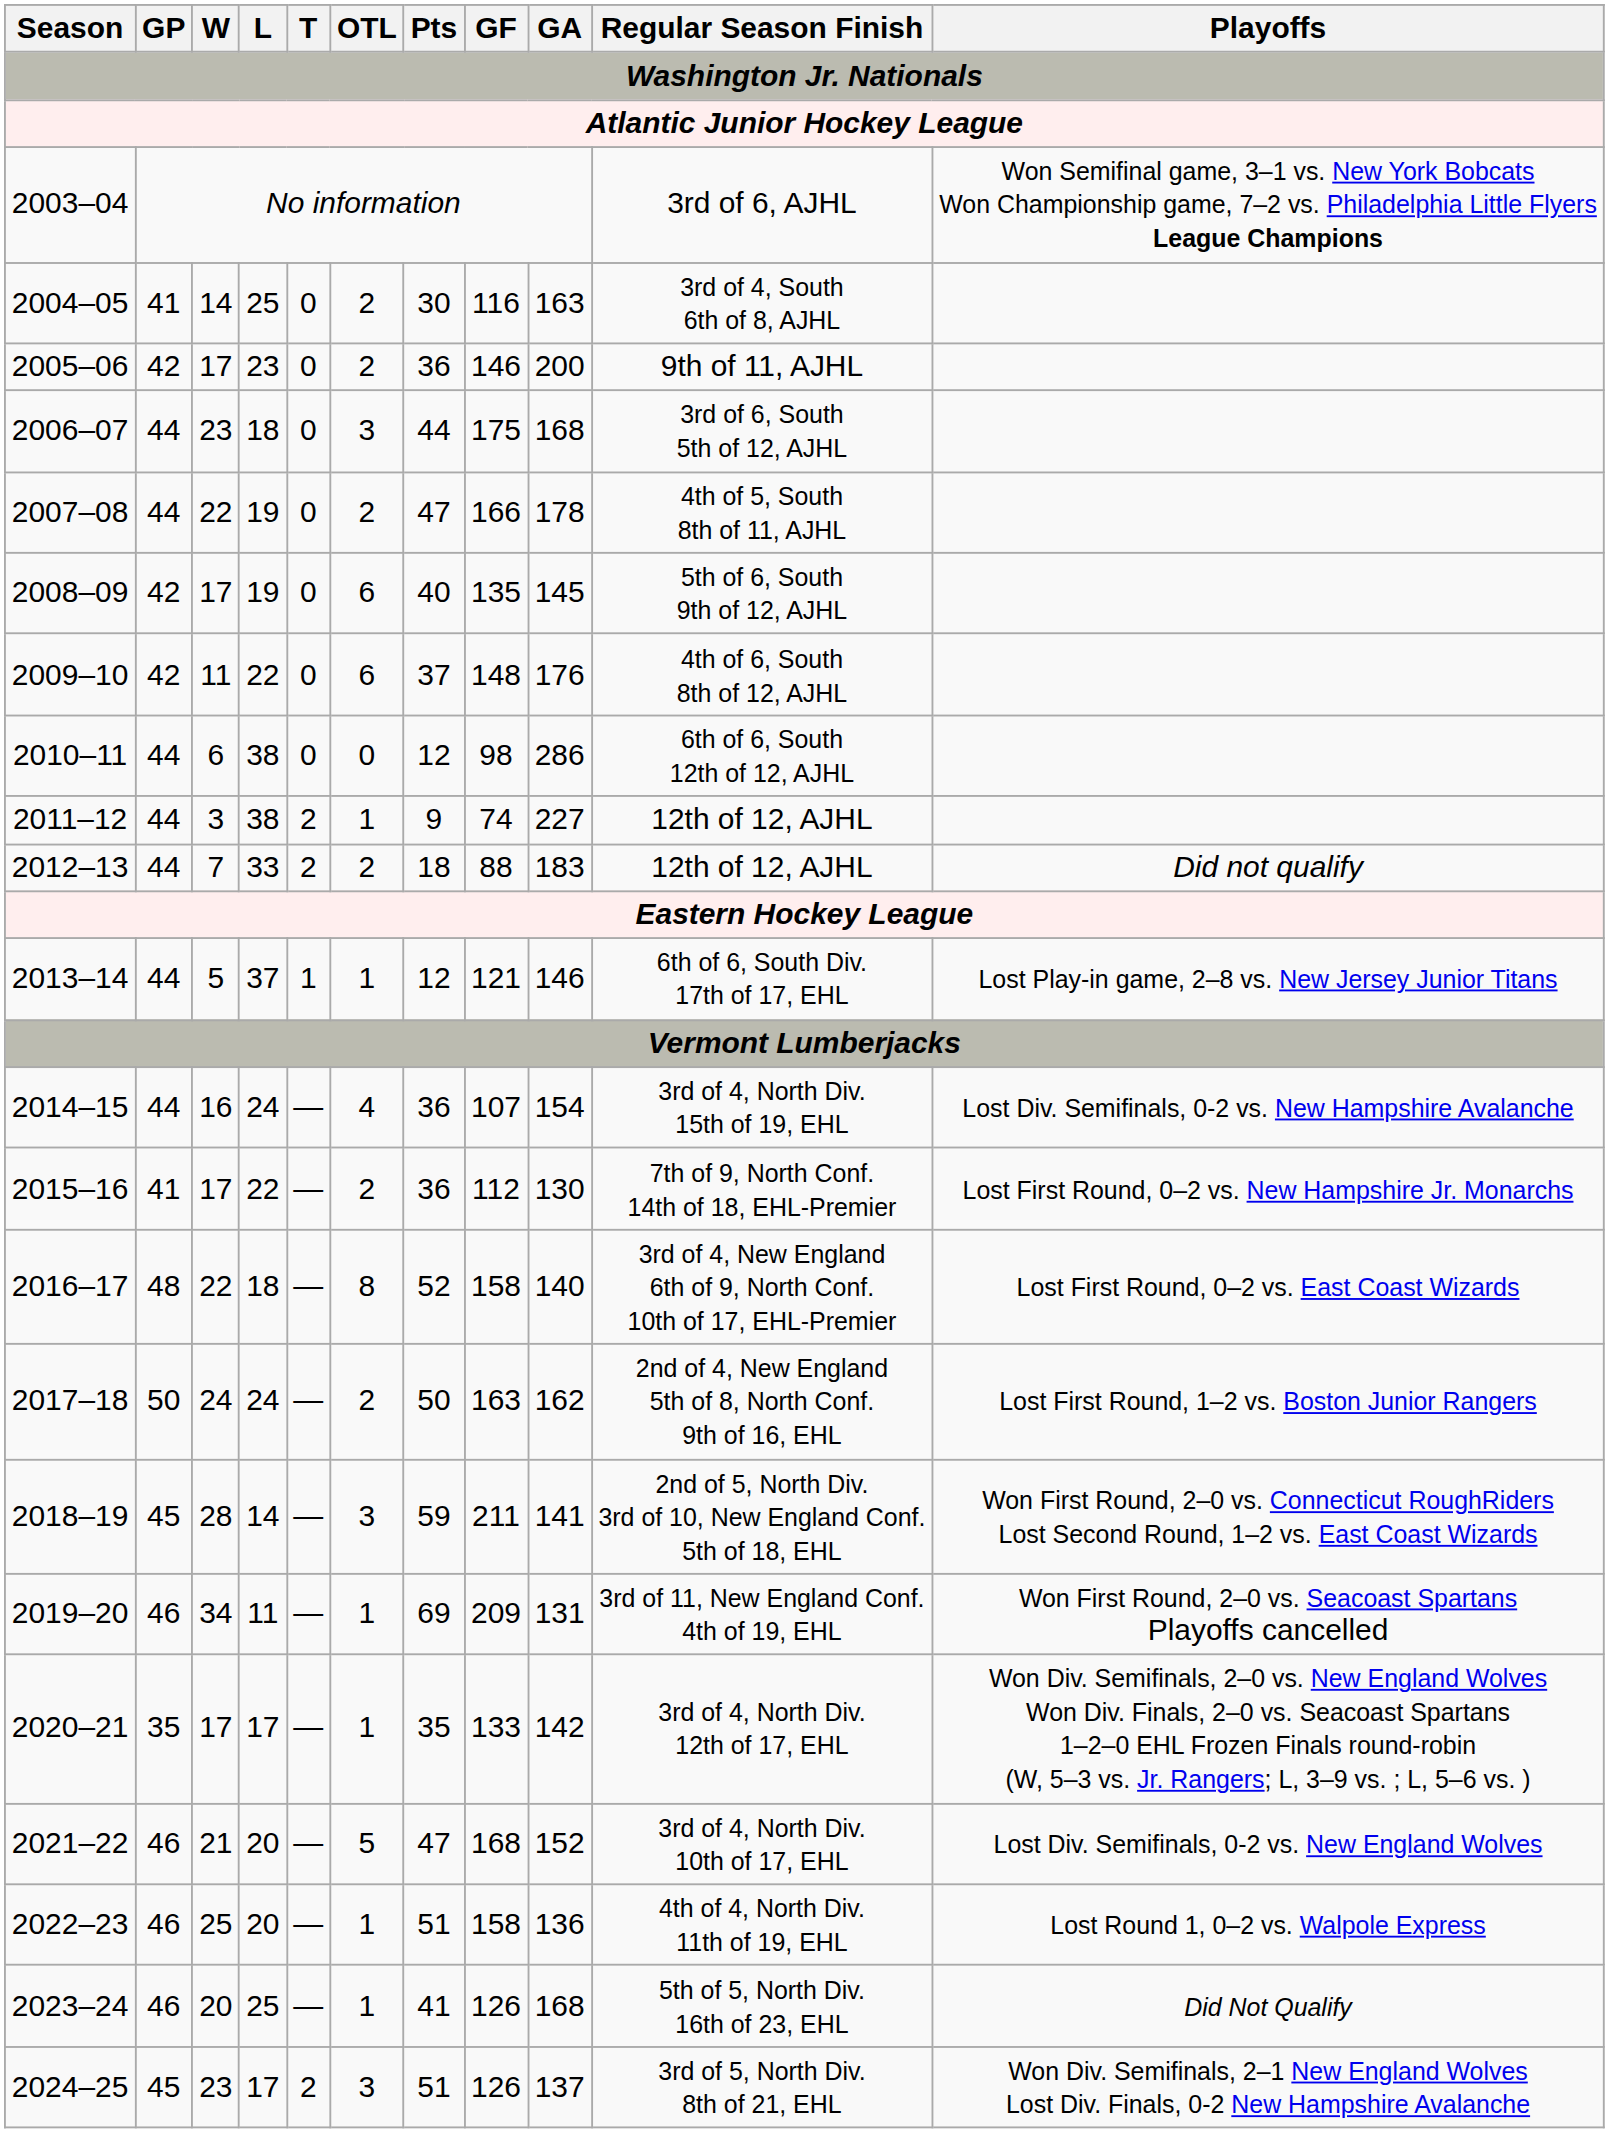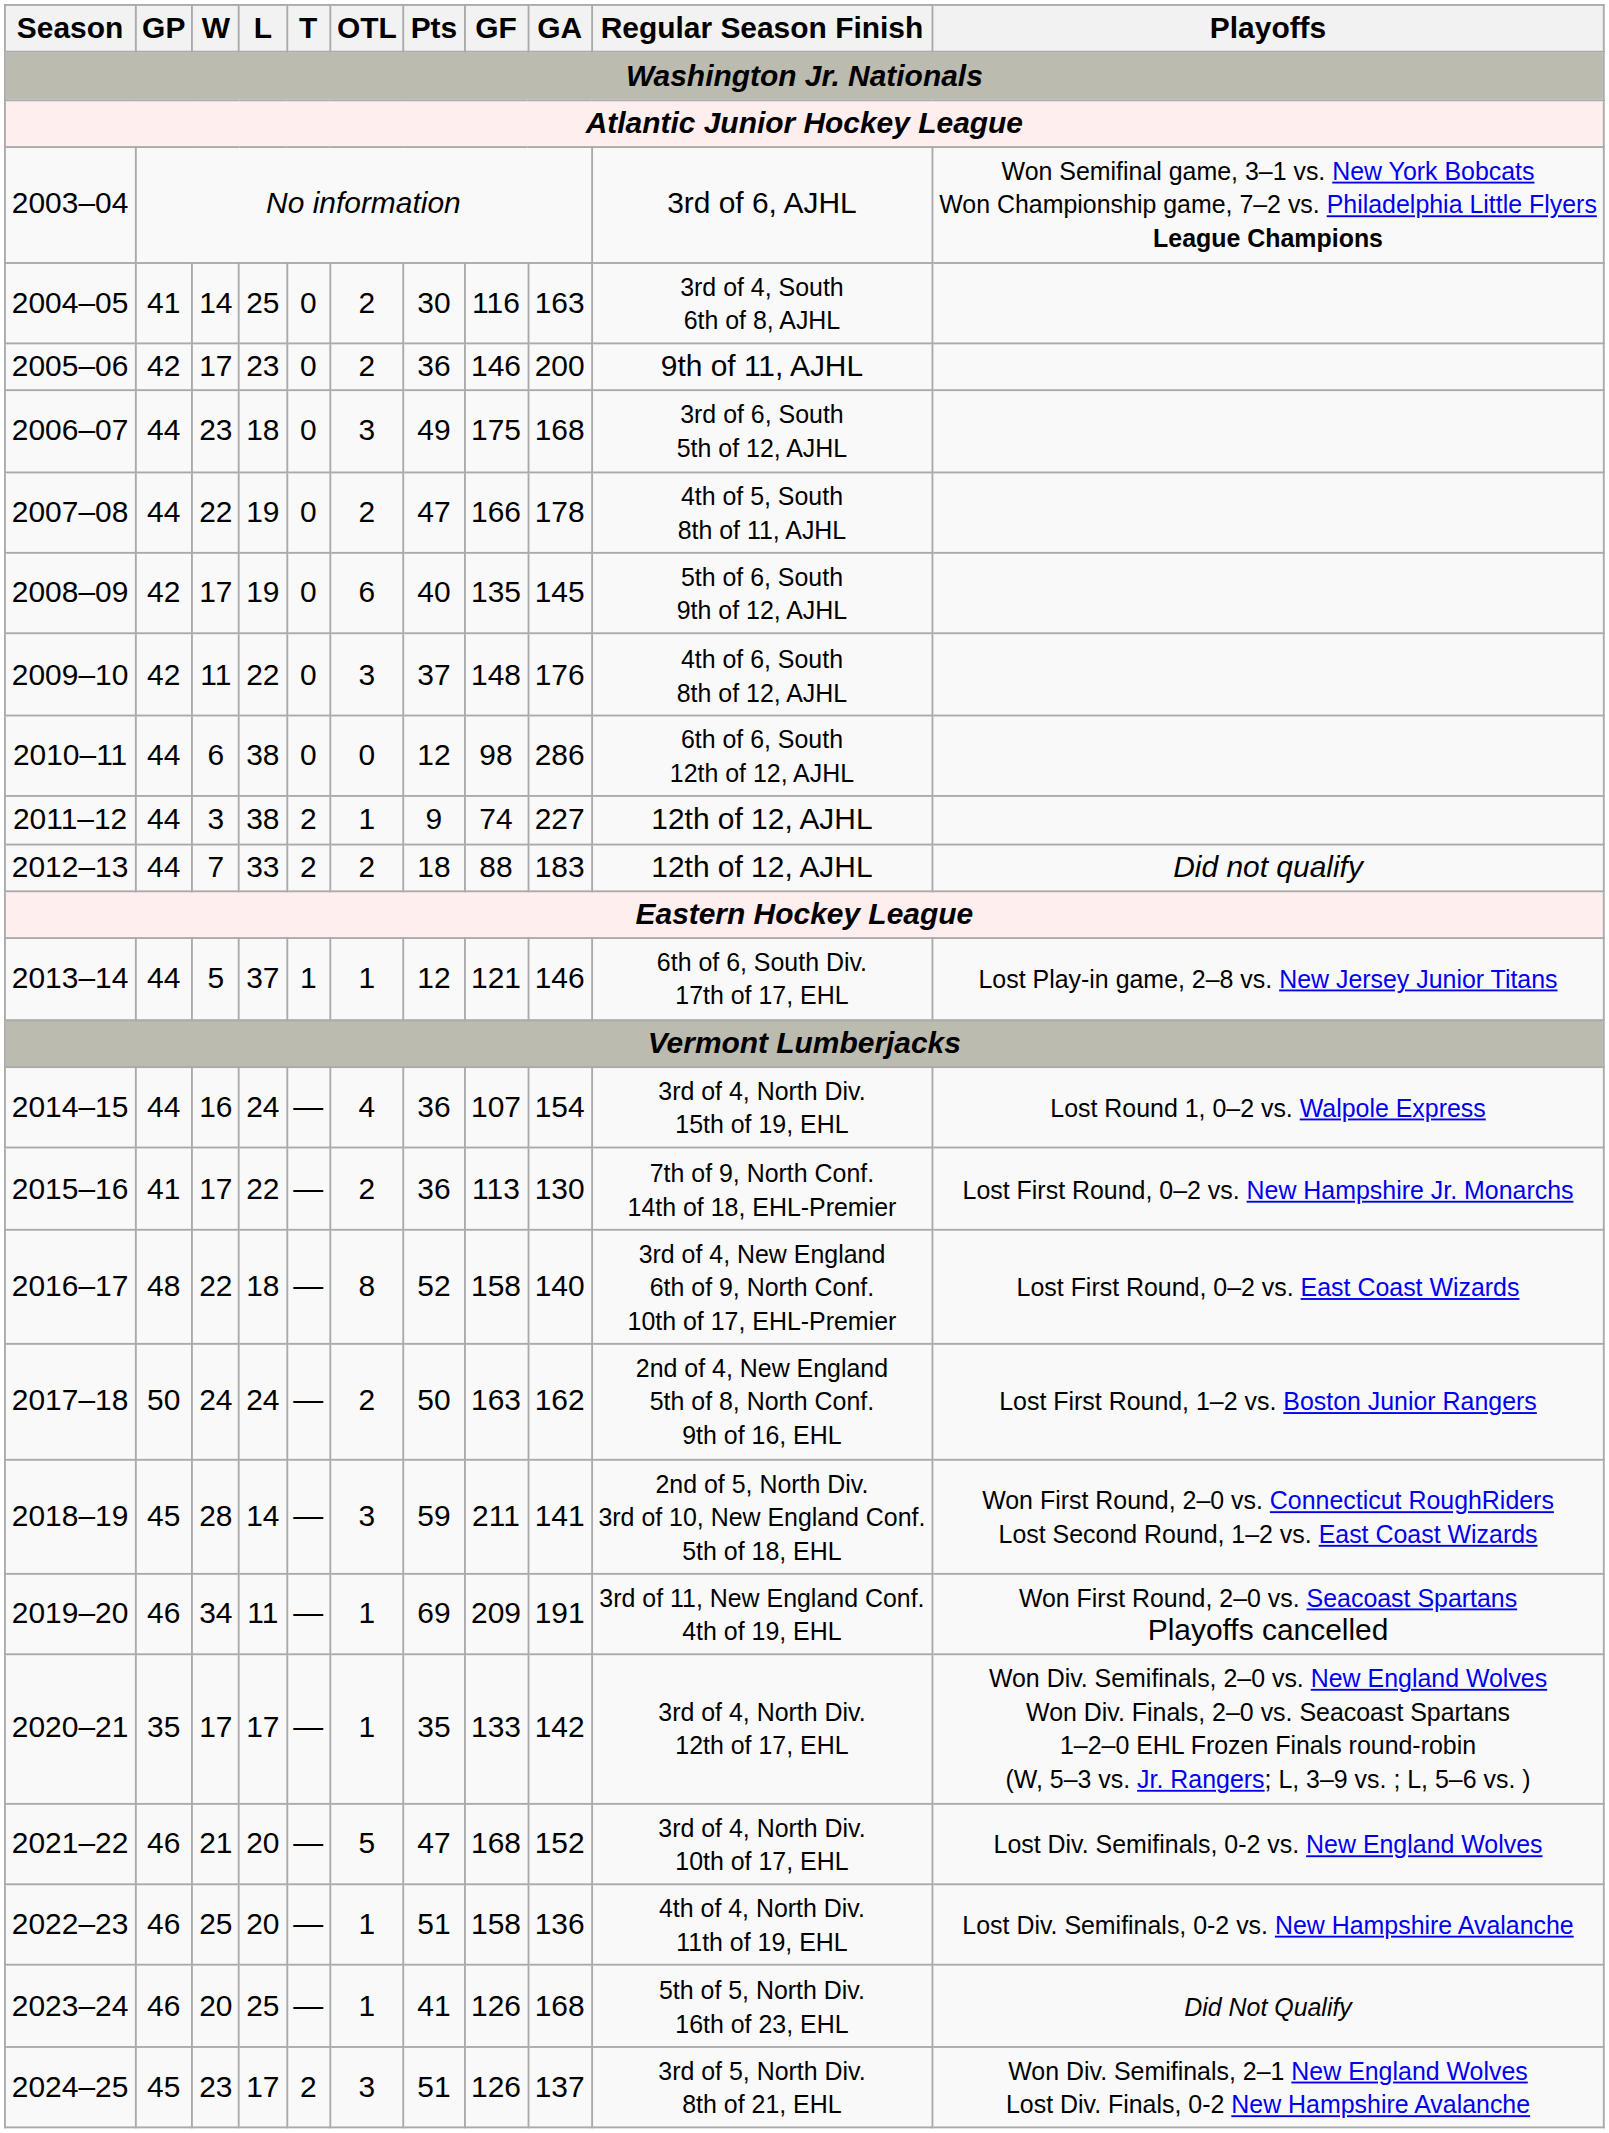 <table class="wikitable" style="text-align:center">
 <tr>
 <th>Season</th>
 <th>GP</th>
 <th>W</th>
 <th>L</th>
 <th>T</th>
 <th>OTL</th>
 <th>Pts</th>
 <th>GF</th>
 <th>GA</th>
 <th>Regular Season Finish</th>
 <th>Playoffs</th>
 </tr>
 <tr align="center"  bgcolor="#bbbbb">
 <td colspan="11"><strong><em>Washington Jr. Nationals</em></strong></td>
 </tr>
 <tr align="center" bgcolor="#ffeeee">
 <td colspan="11"><strong><em>Atlantic Junior Hockey League</em></strong></td>
 </tr>
 <tr>
 <td>2003–04</td>
 <td colspan=8><em>No information</em></td>
 <td>3rd of 6, AJHL</td>
 <td><small>Won Semifinal game, 3–1 vs. <a href='#'>New York Bobcats</a><br>Won Championship game, 7–2 vs. <a href='#'>Philadelphia Little Flyers</a><br><strong>League Champions</strong></small></td>
 </tr>
 <tr>
 <td>2004–05</td>
 <td>41</td>
 <td>14</td>
 <td>25</td>
 <td>0</td>
 <td>2</td>
 <td>30</td>
 <td>116</td>
 <td>163</td>
 <td><small>3rd of 4, South<br>6th of 8, AJHL</small></td>
 <td></td>
 </tr>
 <tr>
 <td>2005–06</td>
 <td>42</td>
 <td>17</td>
 <td>23</td>
 <td>0</td>
 <td>2</td>
 <td>36</td>
 <td>146</td>
 <td>200</td>
 <td>9th of 11, AJHL</td>
 <td></td>
 </tr>
 <tr>
 <td>2006–07</td>
 <td>44</td>
 <td>23</td>
 <td>18</td>
 <td>0</td>
 <td>3</td>
-<td>44</td>
+<td>49</td>
 <td>175</td>
 <td>168</td>
 <td><small>3rd of 6, South<br>5th of 12, AJHL</small></td>
 <td></td>
 </tr>
 <tr>
 <td>2007–08</td>
 <td>44</td>
 <td>22</td>
 <td>19</td>
 <td>0</td>
 <td>2</td>
 <td>47</td>
 <td>166</td>
 <td>178</td>
 <td><small>4th of 5, South<br>8th of 11, AJHL</small></td>
 <td></td>
 </tr>
 <tr>
 <td>2008–09</td>
 <td>42</td>
 <td>17</td>
 <td>19</td>
 <td>0</td>
 <td>6</td>
 <td>40</td>
 <td>135</td>
 <td>145</td>
 <td><small>5th of 6, South<br>9th of 12, AJHL</small></td>
 <td></td>
 </tr>
 <tr>
 <td>2009–10</td>
 <td>42</td>
 <td>11</td>
 <td>22</td>
 <td>0</td>
-<td>6</td>
+<td>3</td>
 <td>37</td>
 <td>148</td>
 <td>176</td>
 <td><small>4th of 6, South<br>8th of 12, AJHL</small></td>
 <td></td>
 </tr>
 <tr>
 <td>2010–11</td>
 <td>44</td>
 <td>6</td>
 <td>38</td>
 <td>0</td>
 <td>0</td>
 <td>12</td>
 <td>98</td>
 <td>286</td>
 <td><small>6th of 6, South<br>12th of 12, AJHL</small></td>
 <td></td>
 </tr>
 <tr>
 <td>2011–12</td>
 <td>44</td>
 <td>3</td>
 <td>38</td>
 <td>2</td>
 <td>1</td>
 <td>9</td>
 <td>74</td>
 <td>227</td>
 <td>12th of 12, AJHL</td>
 <td></td>
 </tr>
 <tr>
 <td>2012–13</td>
 <td>44</td>
 <td>7</td>
 <td>33</td>
 <td>2</td>
 <td>2</td>
 <td>18</td>
 <td>88</td>
 <td>183</td>
 <td>12th of 12, AJHL</td>
 <td><em>Did not qualify</em></td>
 </tr>
 <tr align="center" bgcolor="#ffeeee">
 <td colspan="11"><strong><em>Eastern Hockey League</em></strong></td>
 </tr>
 <tr>
 <td>2013–14</td>
 <td>44</td>
 <td>5</td>
 <td>37</td>
 <td>1</td>
 <td>1</td>
 <td>12</td>
 <td>121</td>
 <td>146</td>
 <td><small>6th of 6, South Div.<br>17th of 17, EHL</small></td>
 <td><small>Lost Play-in game, 2–8 vs. <a href='#'>New Jersey Junior Titans</a></small></td>
 </tr>
 <tr align="center"  bgcolor="#bbbbb">
 <td colspan="11"><strong><em>Vermont Lumberjacks</em></strong></td>
 </tr>
 <tr>
 <td>2014–15</td>
 <td>44</td>
 <td>16</td>
 <td>24</td>
 <td>—</td>
 <td>4</td>
 <td>36</td>
 <td>107</td>
 <td>154</td>
 <td><small>3rd of 4, North Div.<br>15th of 19, EHL</small></td>
-<td><small>Lost Div. Semifinals, 0-2 vs. <a href='#'>New Hampshire Avalanche</a></small></td>
+<td><small>Lost Round 1, 0–2 vs. <a href='#'>Walpole Express</a></small></td>
 </tr>
 <tr>
 <td>2015–16</td>
 <td>41</td>
 <td>17</td>
 <td>22</td>
 <td>—</td>
 <td>2</td>
 <td>36</td>
-<td>112</td>
+<td>113</td>
 <td>130</td>
 <td><small>7th of 9, North Conf.<br>14th of 18, EHL-Premier</small></td>
 <td><small>Lost First Round, 0–2 vs. <a href='#'>New Hampshire Jr. Monarchs</a></small></td>
 </tr>
 <tr>
 <td>2016–17</td>
 <td>48</td>
 <td>22</td>
 <td>18</td>
 <td>—</td>
 <td>8</td>
 <td>52</td>
 <td>158</td>
 <td>140</td>
 <td><small>3rd of 4, New England<br>6th of 9, North Conf.<br>10th of 17, EHL-Premier</small></td>
 <td><small>Lost First Round, 0–2 vs. <a href='#'>East Coast Wizards</a></small></td>
 </tr>
 <tr>
 <td>2017–18</td>
 <td>50</td>
 <td>24</td>
 <td>24</td>
 <td>—</td>
 <td>2</td>
 <td>50</td>
 <td>163</td>
 <td>162</td>
 <td><small>2nd of 4, New England<br>5th of 8, North Conf.<br>9th of 16, EHL</small></td>
 <td><small>Lost First Round, 1–2 vs. <a href='#'>Boston Junior Rangers</a></small></td>
 </tr>
 <tr>
 <td>2018–19</td>
 <td>45</td>
 <td>28</td>
 <td>14</td>
 <td>—</td>
 <td>3</td>
 <td>59</td>
 <td>211</td>
 <td>141</td>
 <td><small>2nd of 5, North Div.<br>3rd of 10, New England Conf.<br>5th of 18, EHL</small></td>
 <td><small>Won First Round, 2–0 vs. <a href='#'>Connecticut RoughRiders</a><br>Lost Second Round, 1–2 vs. <a href='#'>East Coast Wizards</a></small></td>
 </tr>
 <tr>
 <td>2019–20</td>
 <td>46</td>
 <td>34</td>
 <td>11</td>
 <td>—</td>
 <td>1</td>
 <td>69</td>
 <td>209</td>
-<td>131</td>
+<td>191</td>
 <td><small>3rd of 11, New England Conf.<br>4th of 19, EHL</small></td>
 <td><small>Won First Round, 2–0 vs. <a href='#'>Seacoast Spartans</a></small><br>Playoffs cancelled</td>
 </tr>
 <tr>
 <td>2020–21</td>
 <td>35</td>
 <td>17</td>
 <td>17</td>
 <td>—</td>
 <td>1</td>
 <td>35</td>
 <td>133</td>
 <td>142</td>
 <td><small>3rd of 4, North Div.<br>12th of 17, EHL</small></td>
 <td><small>Won Div. Semifinals, 2–0 vs. <a href='#'>New England Wolves</a><br>Won Div. Finals, 2–0 vs. Seacoast Spartans<br>1–2–0 EHL Frozen Finals round-robin<br>(W, 5–3 vs. <a href='#'>Jr. Rangers</a>; L, 3–9 vs. ; L, 5–6 vs. )</small></td>
 </tr>
 <tr>
 <td>2021–22</td>
 <td>46</td>
 <td>21</td>
 <td>20</td>
 <td>—</td>
 <td>5</td>
 <td>47</td>
 <td>168</td>
 <td>152</td>
 <td><small>3rd of 4, North Div.<br>10th of 17, EHL</small></td>
 <td><small>Lost Div. Semifinals, 0-2 vs. <a href='#'>New England Wolves</a></small></td>
 </tr>
 <tr>
 <td>2022–23</td>
 <td>46</td>
 <td>25</td>
 <td>20</td>
 <td>—</td>
 <td>1</td>
 <td>51</td>
 <td>158</td>
 <td>136</td>
 <td><small>4th of 4, North Div.<br>11th of 19, EHL</small></td>
-<td><small>Lost Round 1, 0–2 vs. <a href='#'>Walpole Express</a></small></td>
+<td><small>Lost Div. Semifinals, 0-2 vs. <a href='#'>New Hampshire Avalanche</a></small></td>
 </tr>
 <tr>
 <td>2023–24</td>
 <td>46</td>
 <td>20</td>
 <td>25</td>
 <td>—</td>
 <td>1</td>
 <td>41</td>
 <td>126</td>
 <td>168</td>
 <td><small>5th of 5, North Div.<br>16th of 23, EHL</small></td>
 <td><small><em>Did Not Qualify</em></small></td>
 </tr>
 <tr>
 <td>2024–25</td>
 <td>45</td>
 <td>23</td>
 <td>17</td>
 <td>2</td>
 <td>3</td>
 <td>51</td>
 <td>126</td>
 <td>137</td>
 <td><small>3rd of 5, North Div.<br>8th of 21, EHL</small></td>
 <td><small>Won Div. Semifinals, 2–1 <a href='#'>New England Wolves</a><br>Lost Div. Finals, 0-2 <a href='#'>New Hampshire Avalanche</a></small></td>
 </tr>
 </table>
